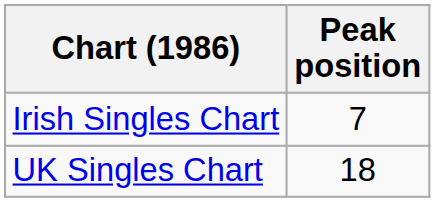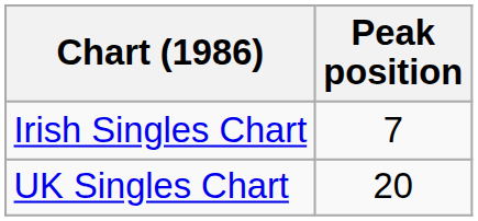 <table class="wikitable">
 <tr>
 <th>Chart (1986)</th>
 <th>Peak<br>position</th>
 </tr>
 <tr>
 <td align="left"><a href='#'>Irish Singles Chart</a></td>
 <td style="text-align:center;">7</td>
 </tr>
 <tr>
 <td align="left"><a href='#'>UK Singles Chart</a></td>
-<td style="text-align:center;">18</td>
+<td style="text-align:center;">20</td>
 </tr>
 </table>
